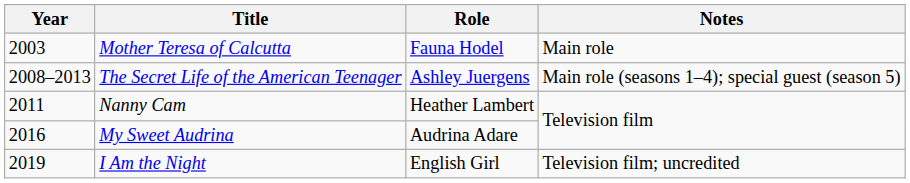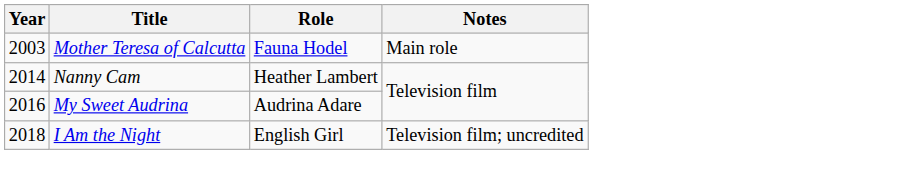 <table class="wikitable sortable">
 <tr>
 <th>Year</th>
 <th>Title</th>
 <th>Role</th>
 <th class="unsortable">Notes</th>
 </tr>
 <tr>
 <td>2003</td>
 <td><em><a href='#'>Mother Teresa of Calcutta</a></em></td>
 <td><a href='#'>Fauna Hodel</a></td>
 <td>Main role</td>
 </tr>
 <tr>
-<td>2008–2013</td>
-<td><em><a href='#'>The Secret Life of the American Teenager</a></em></td>
-<td><a href='#'>Ashley Juergens</a></td>
-<td>Main role (seasons 1–4); special guest (season 5)</td>
-</tr>
-<tr>
-<td>2011</td>
+<td>2014</td>
 <td><em>Nanny Cam</em></td>
 <td>Heather Lambert</td>
 <td rowspan="2">Television film</td>
 </tr>
 <tr>
 <td>2016</td>
 <td><em><a href='#'>My Sweet Audrina</a></em></td>
 <td>Audrina Adare</td>
 </tr>
 <tr>
-<td>2019</td>
+<td>2018</td>
 <td><em><a href='#'>I Am the Night</a></em></td>
 <td>English Girl</td>
 <td>Television film; uncredited</td>
 </tr>
 </table>
